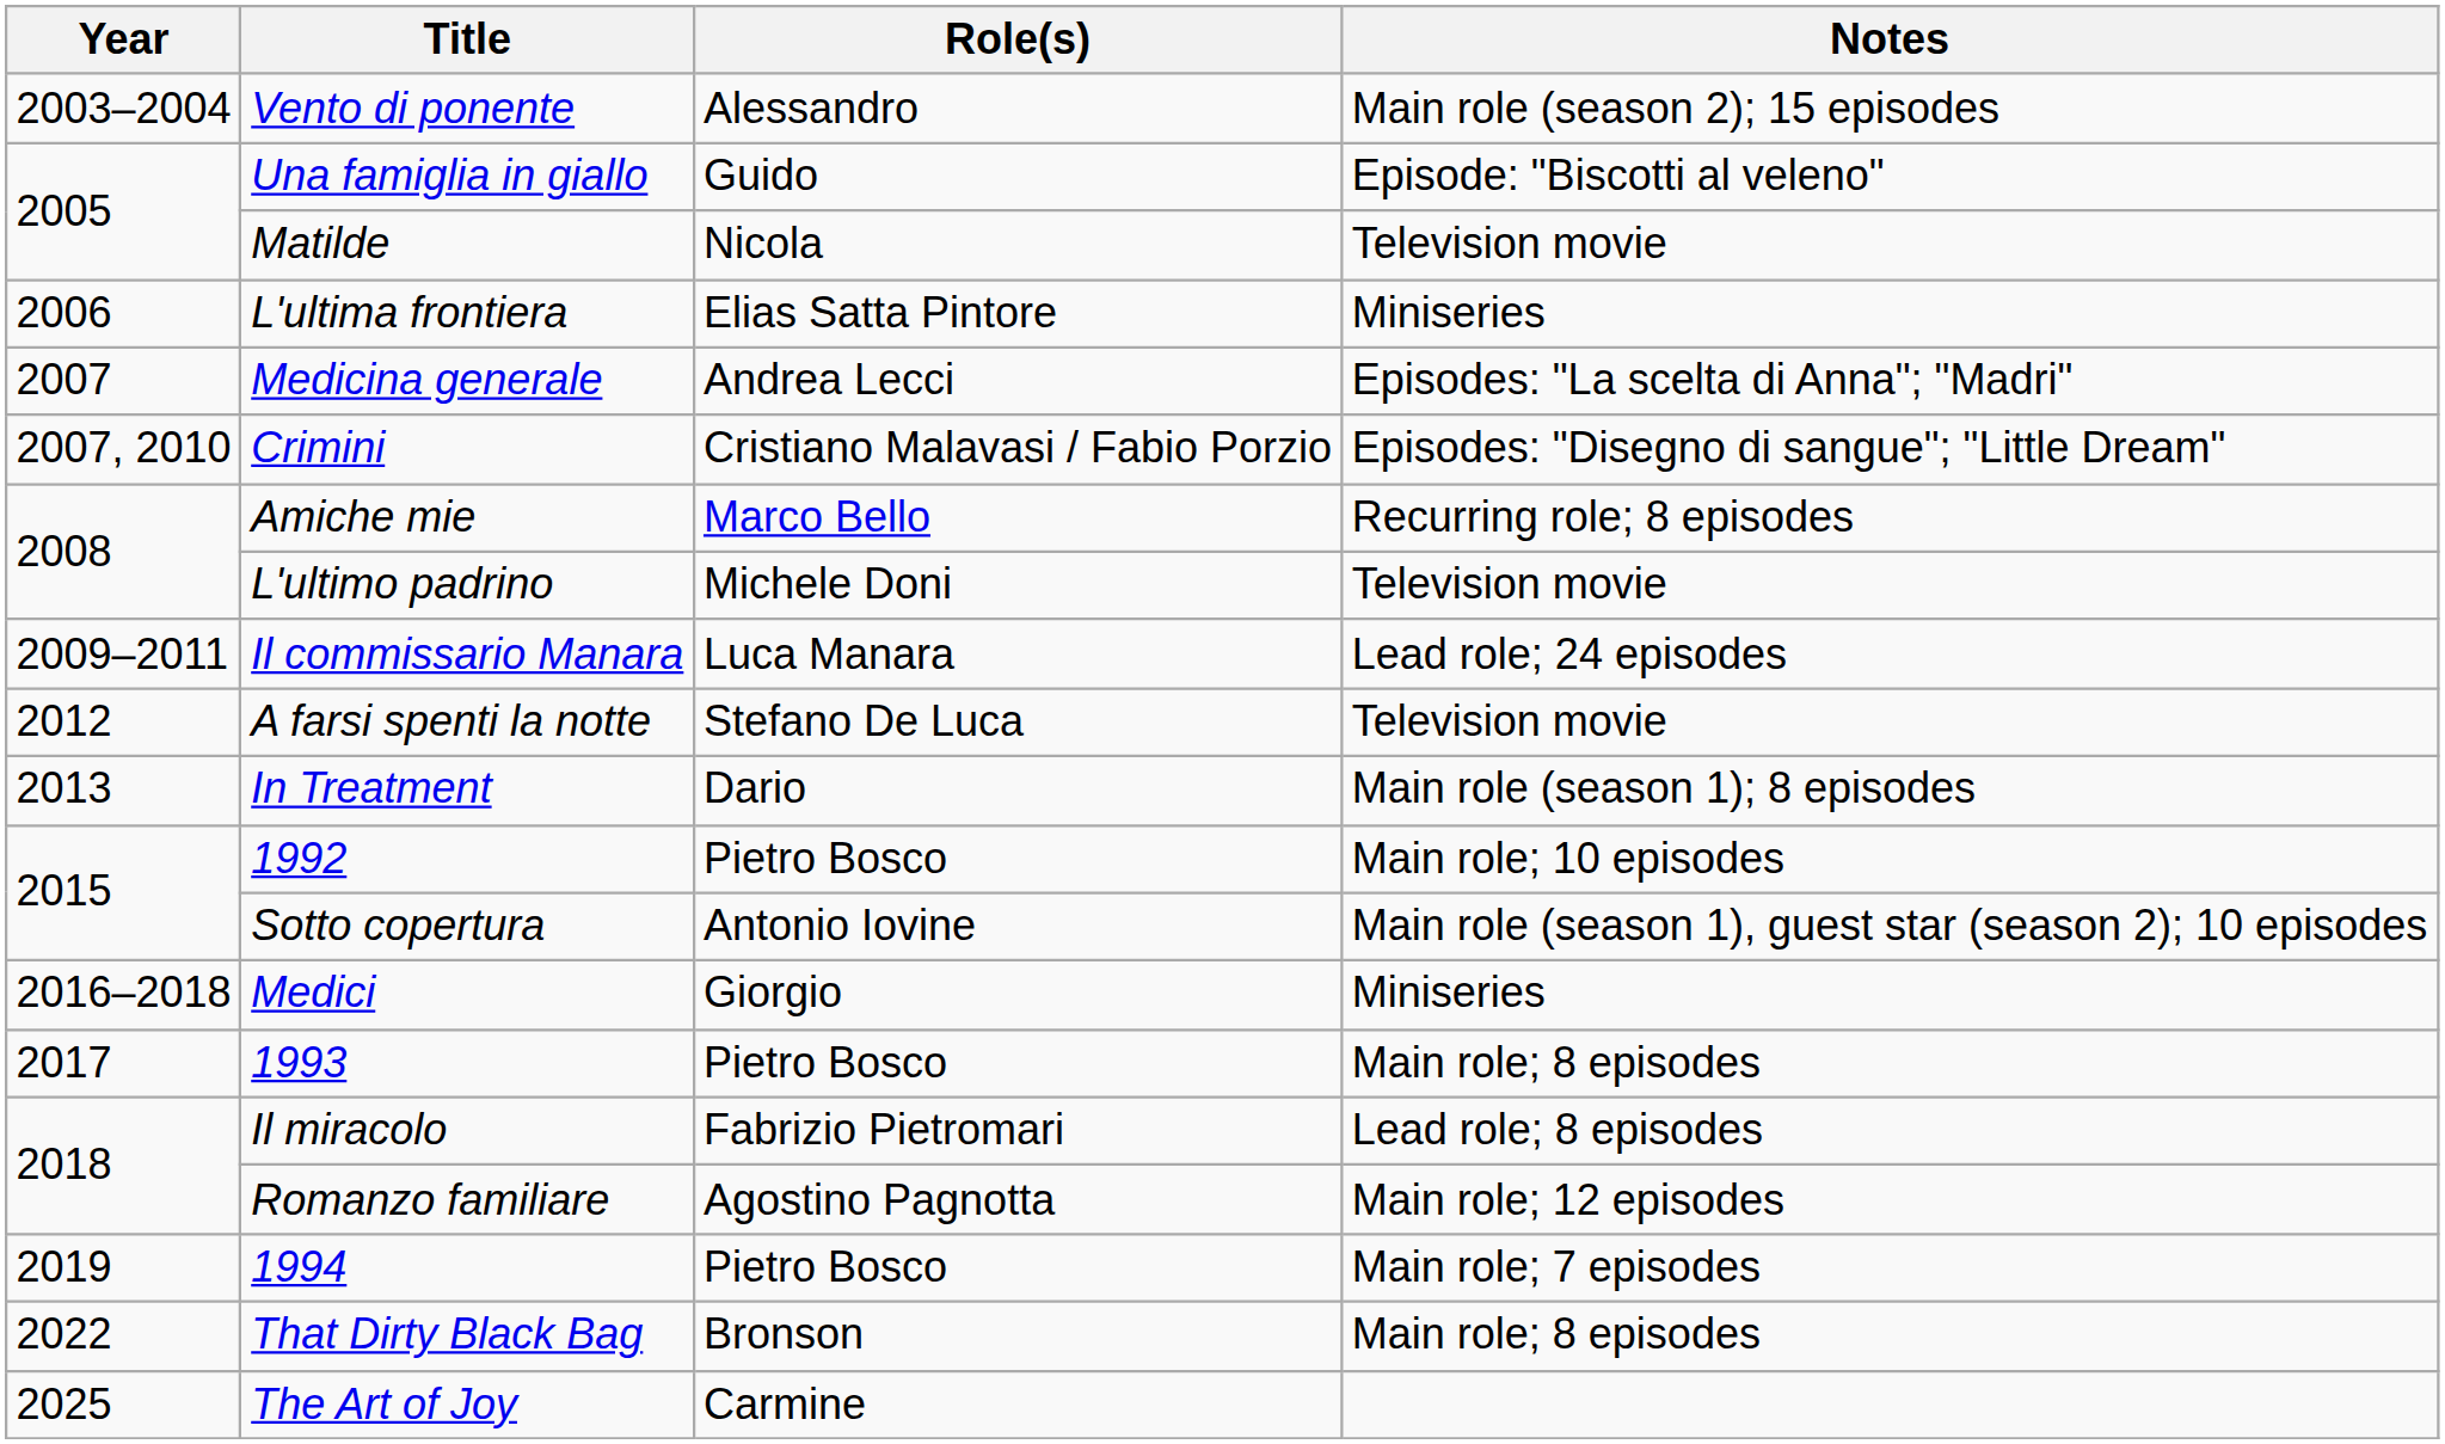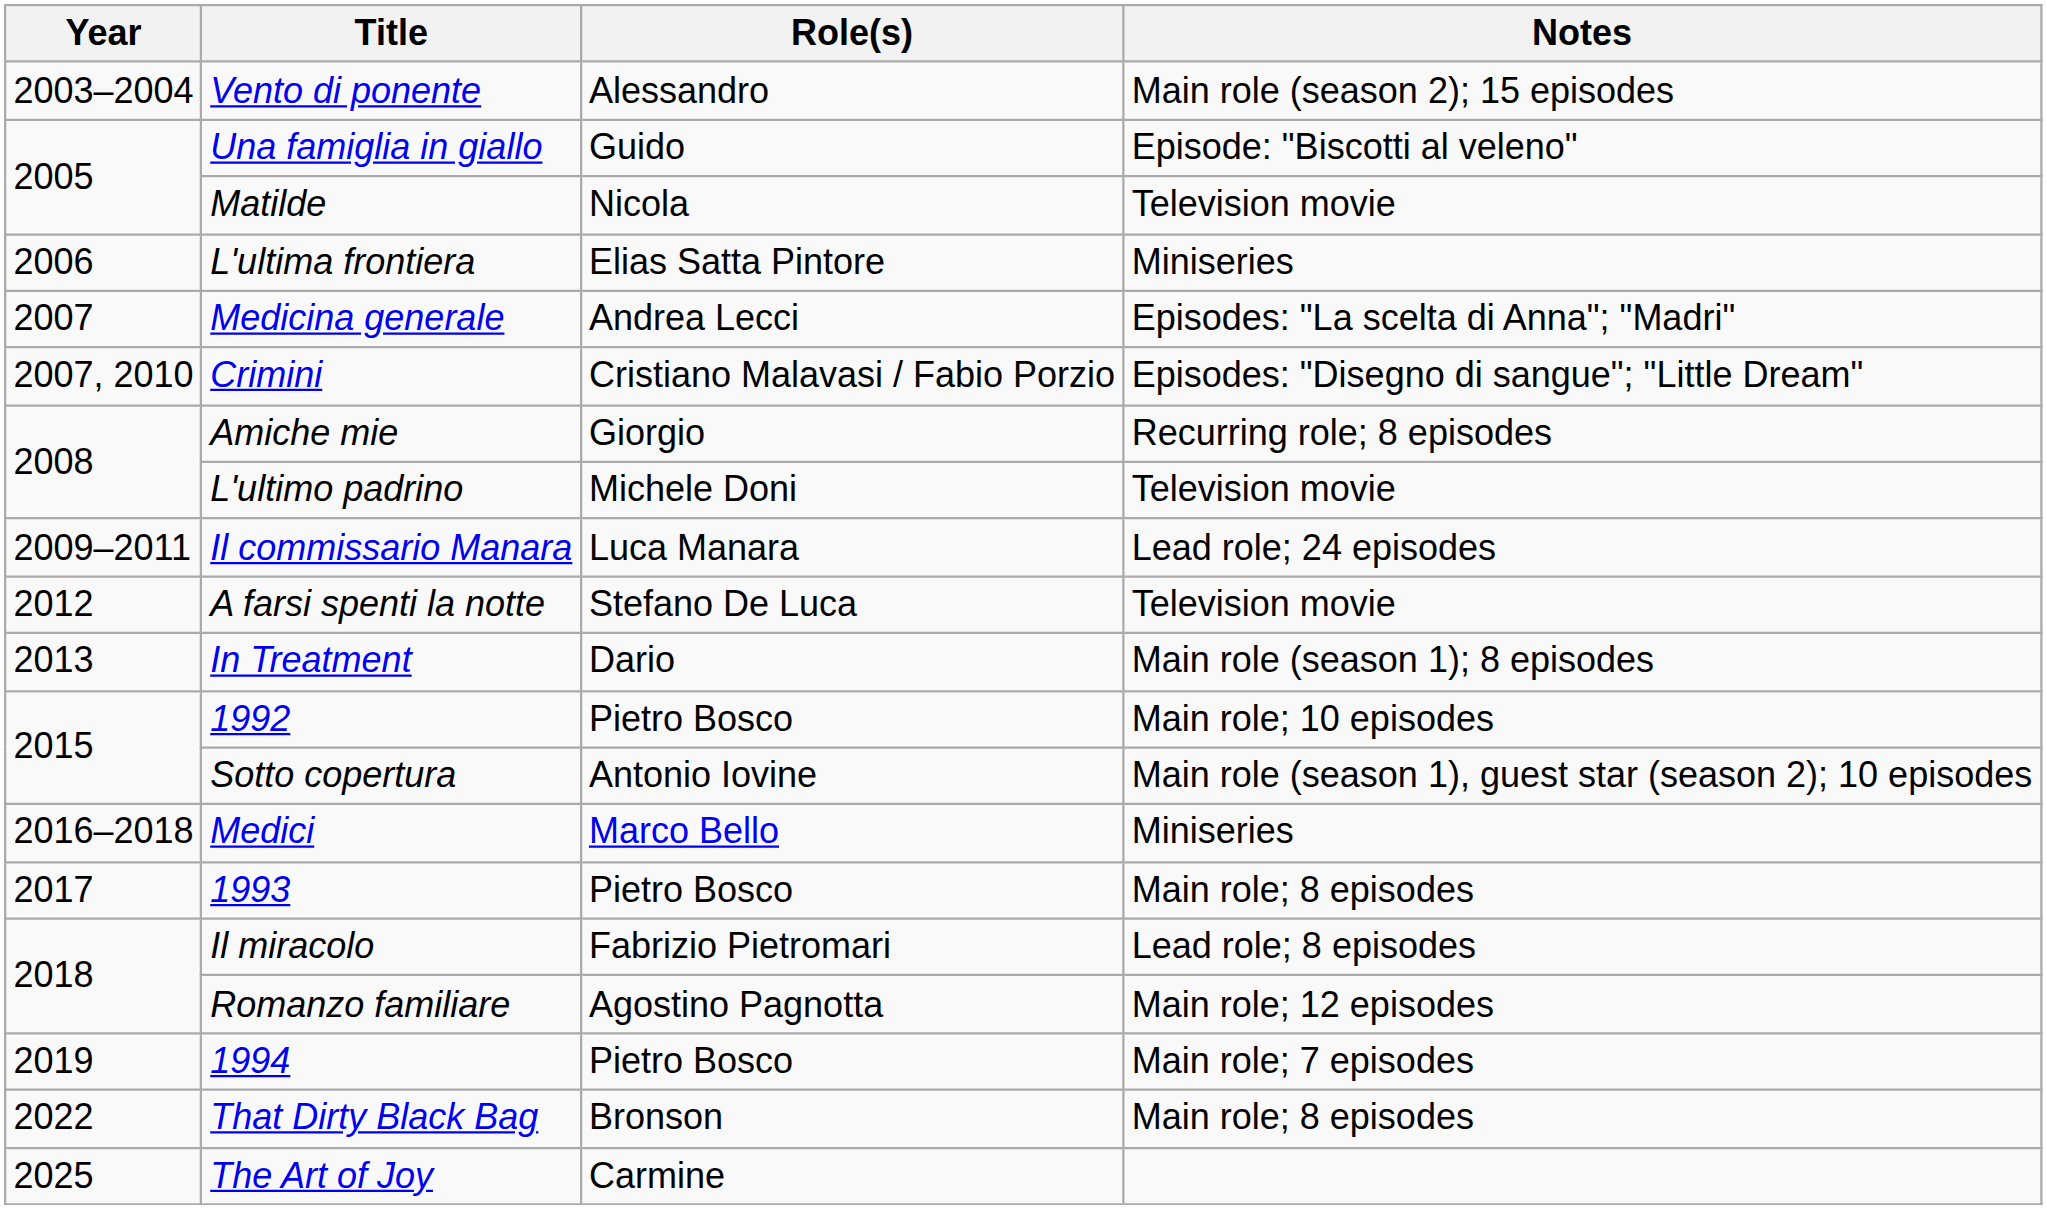 <table class="wikitable plainrowheaders sortable">
 <tr>
 <th scope="col">Year</th>
 <th scope="col">Title</th>
 <th scope="col">Role(s)</th>
 <th scope="col" class="unsortable">Notes</th>
 </tr>
 <tr>
 <td>2003–2004</td>
 <td><em><a href='#'>Vento di ponente</a></em></td>
 <td>Alessandro</td>
 <td>Main role (season 2); 15 episodes</td>
 </tr>
 <tr>
 <td rowspan="2">2005</td>
 <td><em><a href='#'>Una famiglia in giallo</a></em></td>
 <td>Guido</td>
 <td>Episode: "Biscotti al veleno"</td>
 </tr>
 <tr>
 <td><em>Matilde</em></td>
 <td>Nicola</td>
 <td>Television movie</td>
 </tr>
 <tr>
 <td>2006</td>
 <td><em>L'ultima frontiera</em></td>
 <td>Elias Satta Pintore</td>
 <td>Miniseries</td>
 </tr>
 <tr>
 <td>2007</td>
 <td><em><a href='#'>Medicina generale</a></em></td>
 <td>Andrea Lecci</td>
 <td>Episodes: "La scelta di Anna"; "Madri"</td>
 </tr>
 <tr>
 <td>2007, 2010</td>
 <td><em><a href='#'>Crimini</a></em></td>
 <td>Cristiano Malavasi / Fabio Porzio</td>
 <td>Episodes: "Disegno di sangue"; "Little Dream"</td>
 </tr>
 <tr>
 <td rowspan="2">2008</td>
 <td><em>Amiche mie</em></td>
-<td><a href='#'>Marco Bello</a></td>
+<td>Giorgio</td>
 <td>Recurring role; 8 episodes</td>
 </tr>
 <tr>
 <td><em>L'ultimo padrino</em></td>
 <td>Michele Doni</td>
 <td>Television movie</td>
 </tr>
 <tr>
 <td>2009–2011</td>
 <td><em><a href='#'>Il commissario Manara</a></em></td>
 <td>Luca Manara</td>
 <td>Lead role; 24 episodes</td>
 </tr>
 <tr>
 <td>2012</td>
 <td><em>A farsi spenti la notte</em></td>
 <td>Stefano De Luca</td>
 <td>Television movie</td>
 </tr>
 <tr>
 <td>2013</td>
 <td><em><a href='#'>In Treatment</a></em></td>
 <td>Dario</td>
 <td>Main role (season 1); 8 episodes</td>
 </tr>
 <tr>
 <td rowspan="2">2015</td>
 <td><em><a href='#'>1992</a></em></td>
 <td>Pietro Bosco</td>
 <td>Main role; 10 episodes</td>
 </tr>
 <tr>
 <td><em>Sotto copertura</em></td>
 <td>Antonio Iovine</td>
 <td>Main role (season 1), guest star (season 2); 10 episodes</td>
 </tr>
 <tr>
 <td>2016–2018</td>
 <td><em><a href='#'>Medici</a></em></td>
-<td>Giorgio</td>
+<td><a href='#'>Marco Bello</a></td>
 <td>Miniseries</td>
 </tr>
 <tr>
 <td>2017</td>
 <td><em><a href='#'>1993</a></em></td>
 <td>Pietro Bosco</td>
 <td>Main role; 8 episodes</td>
 </tr>
 <tr>
 <td rowspan="2">2018</td>
 <td><em>Il miracolo</em></td>
 <td>Fabrizio Pietromari</td>
 <td>Lead role; 8 episodes</td>
 </tr>
 <tr>
 <td><em>Romanzo familiare</em></td>
 <td>Agostino Pagnotta</td>
 <td>Main role; 12 episodes</td>
 </tr>
 <tr>
 <td>2019</td>
 <td><em><a href='#'>1994</a></em></td>
 <td>Pietro Bosco</td>
 <td>Main role; 7 episodes</td>
 </tr>
 <tr>
 <td>2022</td>
 <td><em><a href='#'>That Dirty Black Bag</a></em></td>
 <td>Bronson</td>
 <td>Main role; 8 episodes</td>
 </tr>
 <tr>
 <td>2025</td>
 <td><em><a href='#'>The Art of Joy</a></em></td>
 <td>Carmine</td>
 <td></td>
 </tr>
 </table>
